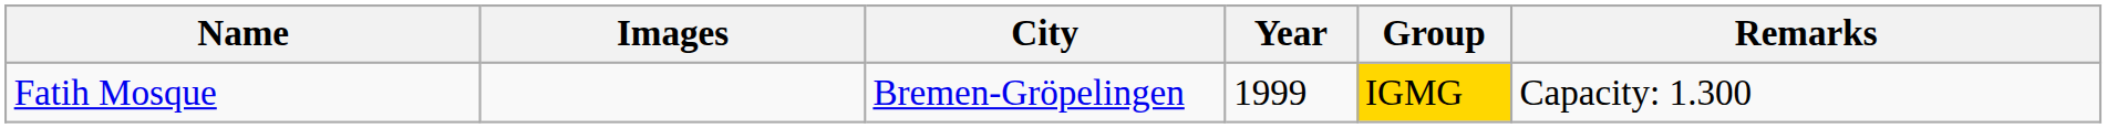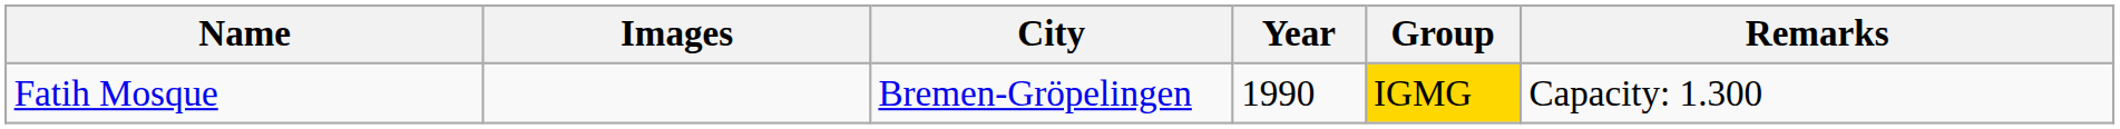 <table class="wikitable sortable">
 <tr>
 <th align=left width=200px>Name</th>
 <th align=center width=160px class=unsortable>Images</th>
 <th align=left width=150px>City</th>
 <th align=left width=050px>Year</th>
 <th align=left width=060px>Group</th>
 <th align=left width=250px class=unsortable>Remarks</th>
 </tr>
 <tr valign=top>
 <td><a href='#'>Fatih Mosque</a></td>
 <td></td>
 <td><a href='#'>Bremen-Gröpelingen</a></td>
-<td>1999</td>
+<td>1990</td>
 <td style="background: gold;">IGMG</td>
 <td>Capacity: 1.300</td>
 </tr>
 </table>
